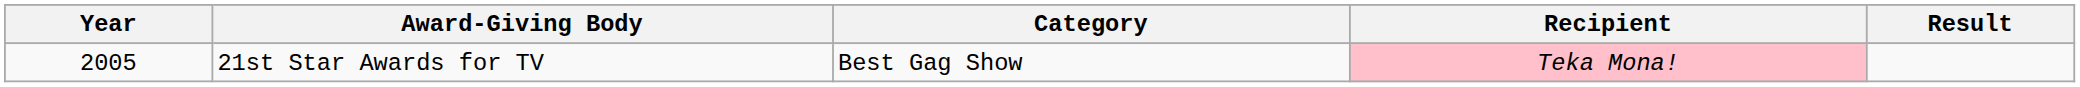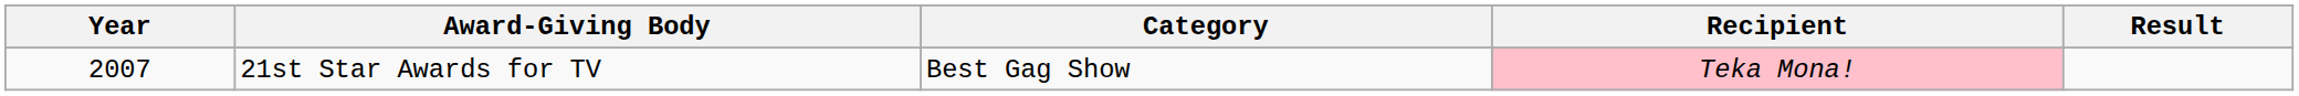 <table | width="90%" class="wikitable sortable">
 <tr>
 <th width="10%">Year</th>
 <th width="30%">Award-Giving Body</th>
 <th width="25%">Category</th>
 <th width="25%">Recipient</th>
 <th width="10%">Result</th>
 </tr>
 <tr>
-<td align="center">2005</td>
+<td align="center">2007</td>
 <td>21st Star Awards for TV</td>
 <td>Best Gag Show</td>
 <td align="center" style="background: pink;"><em>Teka Mona!</em></td>
 <td></td>
 </tr>
 </table>
